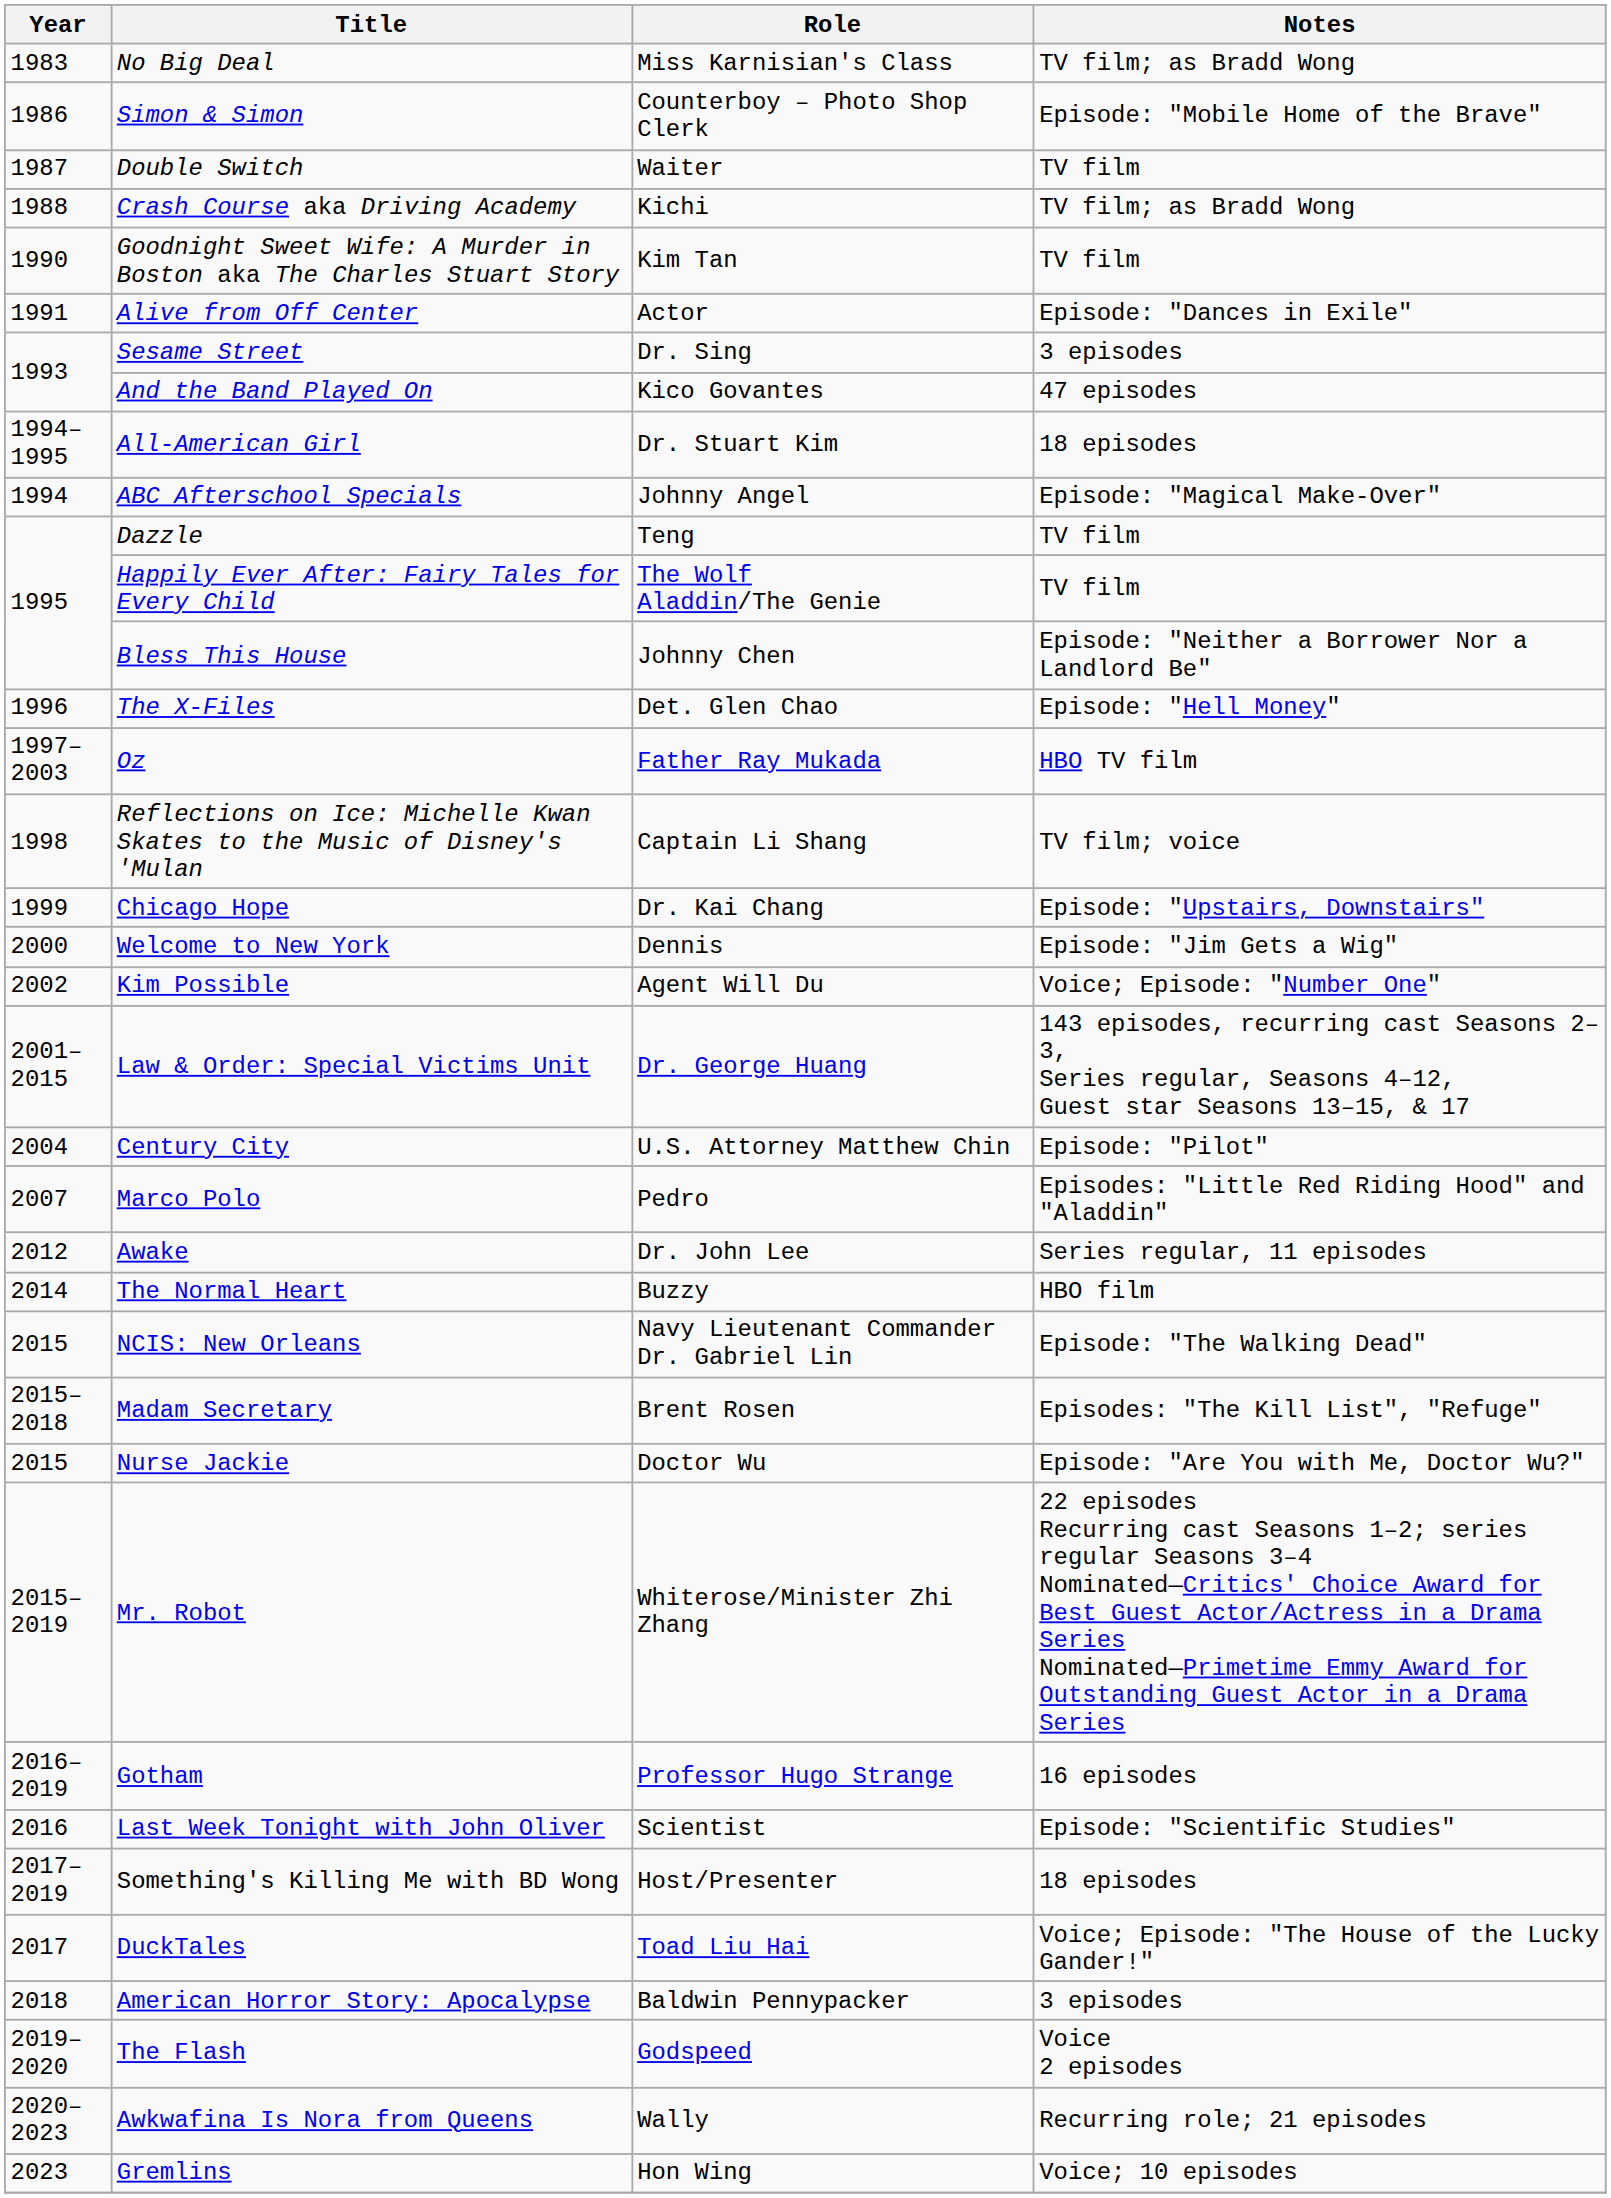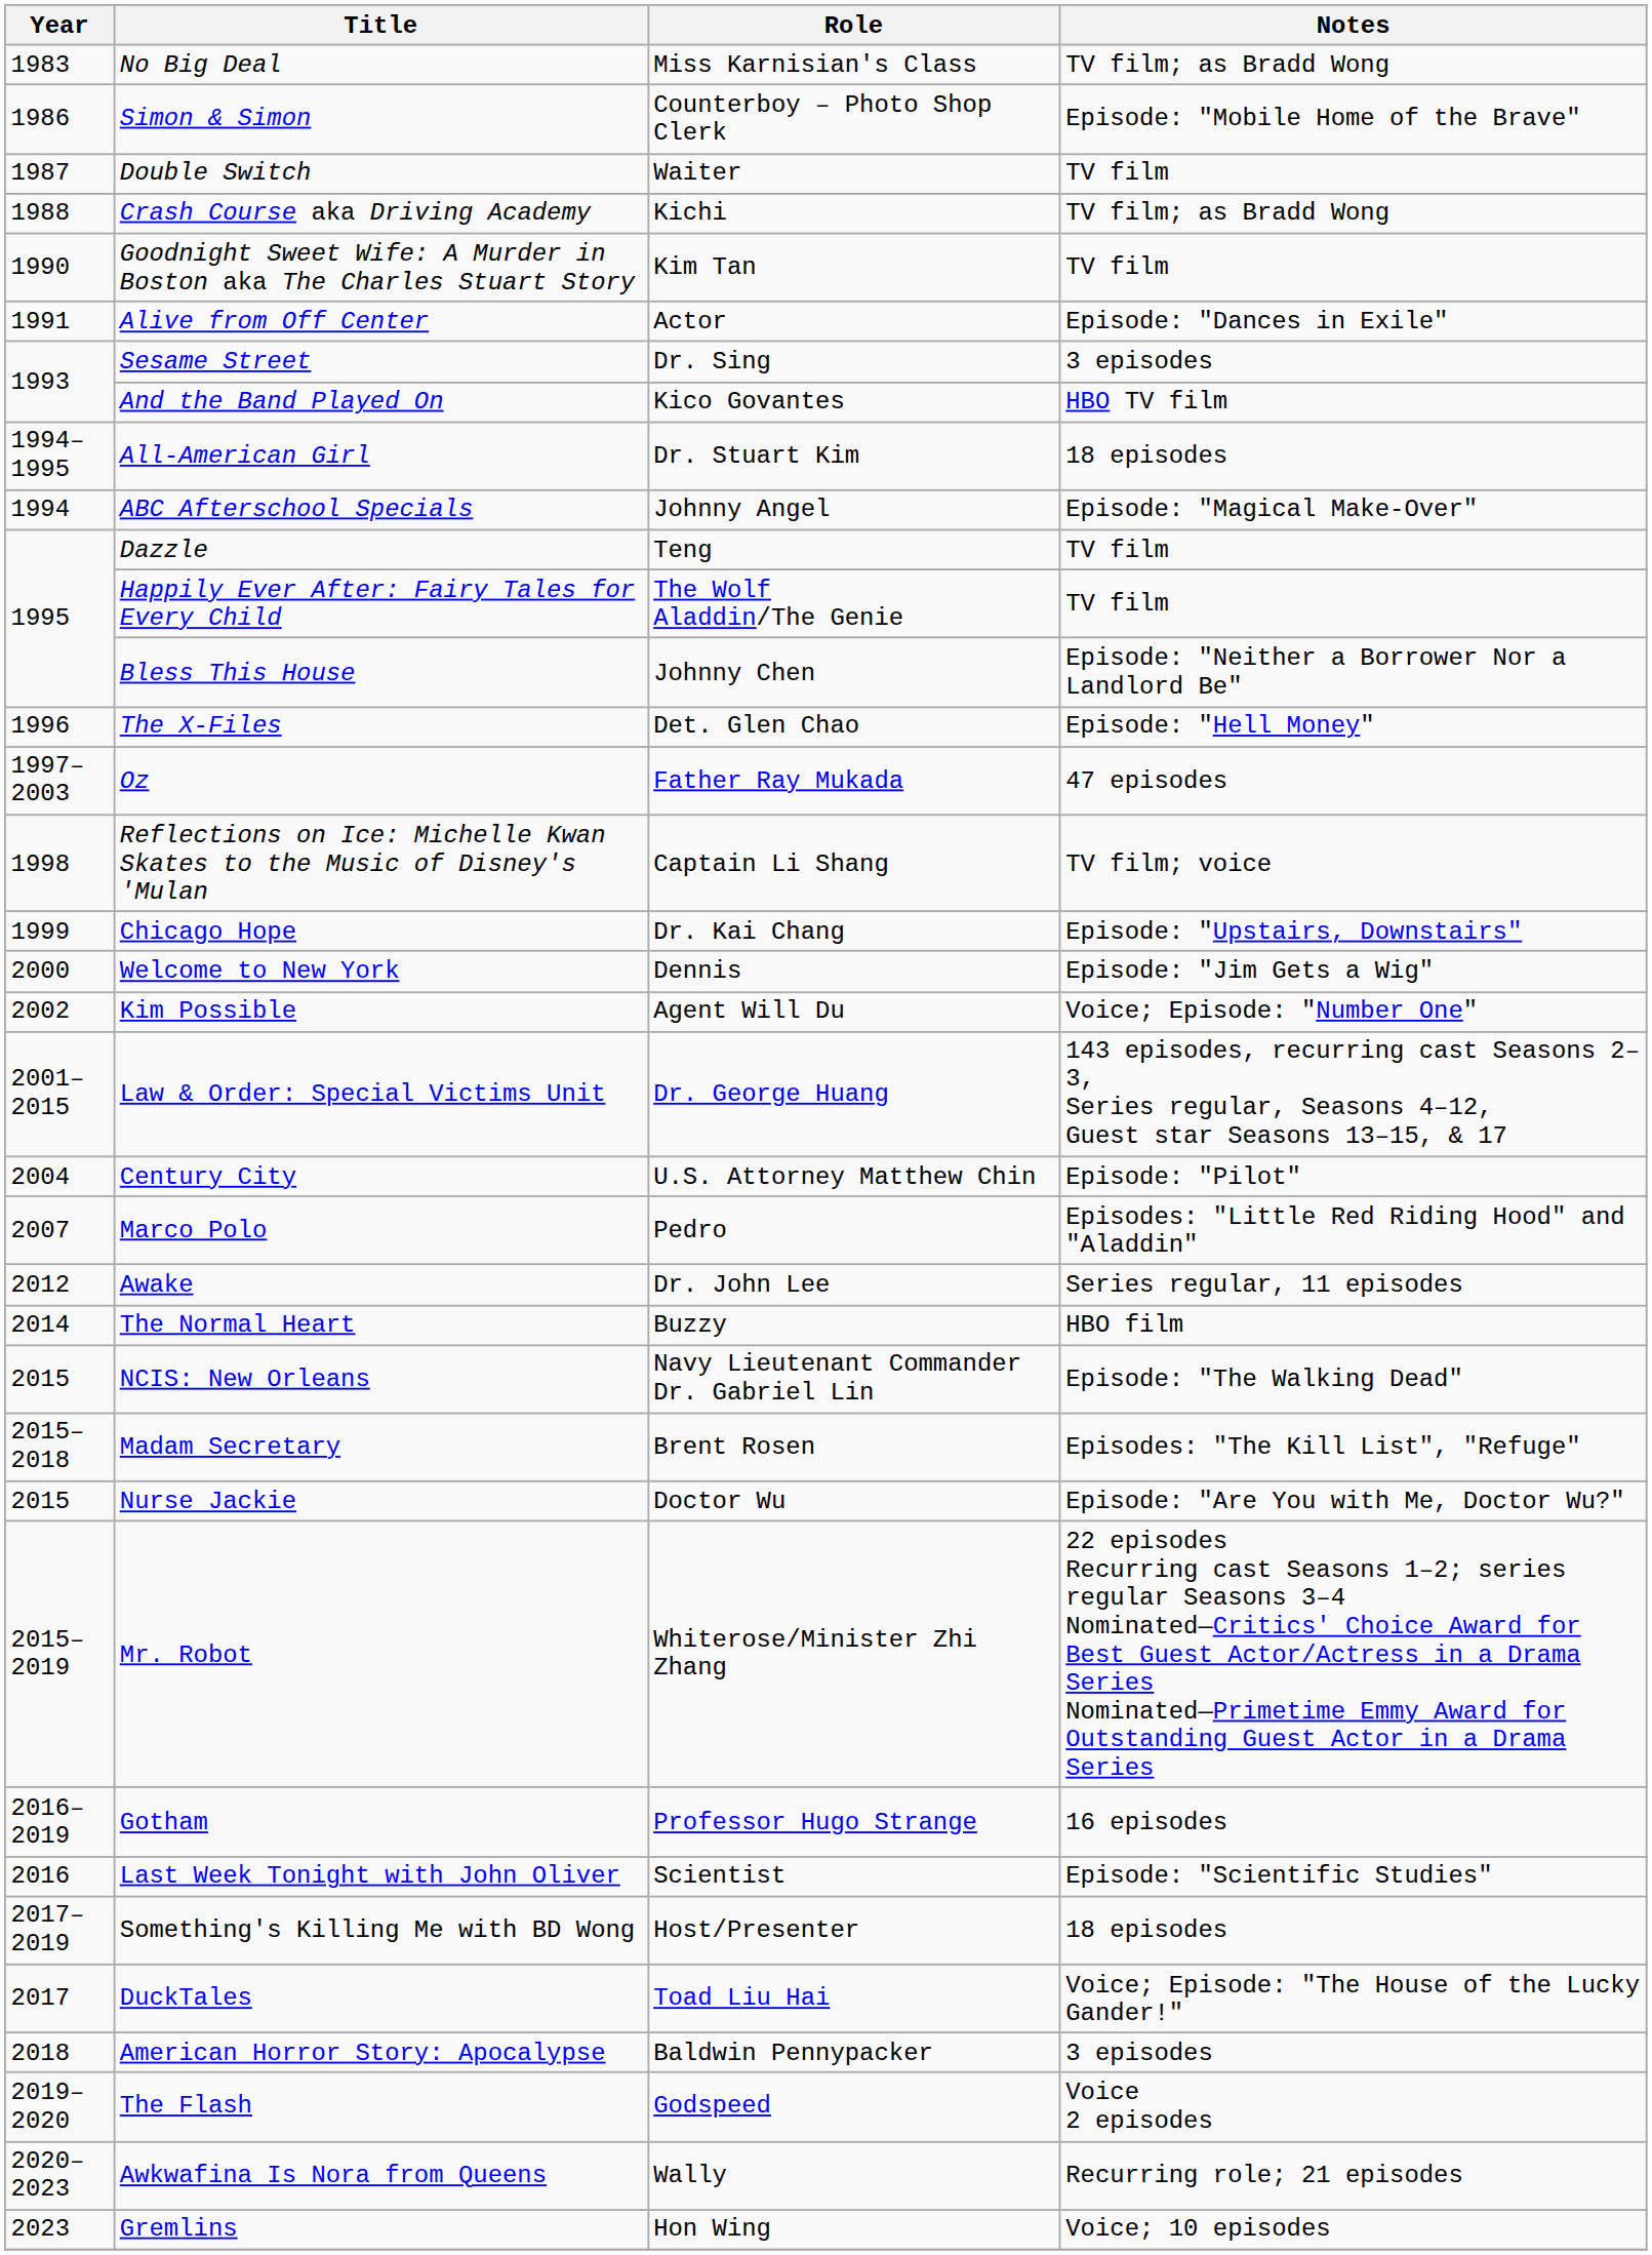 <table class="wikitable sortable">
 <tr>
 <th>Year</th>
 <th>Title</th>
 <th>Role</th>
 <th class="unsortable">Notes</th>
 </tr>
 <tr>
 <td>1983</td>
 <td><em>No Big Deal</em></td>
 <td>Miss Karnisian's Class</td>
 <td>TV film; as Bradd Wong</td>
 </tr>
 <tr>
 <td>1986</td>
 <td><em><a href='#'>Simon & Simon</a></em></td>
 <td>Counterboy – Photo Shop Clerk</td>
 <td>Episode: "Mobile Home of the Brave"</td>
 </tr>
 <tr>
 <td>1987</td>
 <td><em>Double Switch</em></td>
 <td>Waiter</td>
 <td>TV film</td>
 </tr>
 <tr>
 <td>1988</td>
 <td><em><a href='#'>Crash Course</a></em> aka <em>Driving Academy</em></td>
 <td>Kichi</td>
 <td>TV film; as Bradd Wong</td>
 </tr>
 <tr>
 <td>1990</td>
 <td><em>Goodnight Sweet Wife: A Murder in Boston</em> aka <em>The Charles Stuart Story</em></td>
 <td>Kim Tan</td>
 <td>TV film</td>
 </tr>
 <tr>
 <td>1991</td>
 <td><em><a href='#'>Alive from Off Center</a></em></td>
 <td>Actor</td>
 <td>Episode: "Dances in Exile"</td>
 </tr>
 <tr>
 <td rowspan="2">1993</td>
 <td><em><a href='#'>Sesame Street</a></em></td>
 <td>Dr. Sing</td>
 <td>3 episodes</td>
 </tr>
 <tr>
 <td><em><a href='#'>And the Band Played On</a></em></td>
 <td>Kico Govantes</td>
-<td>47 episodes</td>
+<td><a href='#'>HBO</a> TV film</td>
 </tr>
 <tr>
 <td>1994–1995</td>
 <td><em><a href='#'>All-American Girl</a></em></td>
 <td>Dr. Stuart Kim</td>
 <td>18 episodes</td>
 </tr>
 <tr>
 <td>1994</td>
 <td><em><a href='#'>ABC Afterschool Specials</a></em></td>
 <td>Johnny Angel</td>
 <td>Episode: "Magical Make-Over"</td>
 </tr>
 <tr>
 <td rowspan=3>1995</td>
 <td><em>Dazzle</em></td>
 <td>Teng</td>
 <td>TV film</td>
 </tr>
 <tr>
 <td><em><a href='#'>Happily Ever After: Fairy Tales for Every Child</a></em></td>
 <td><a href='#'>The Wolf</a> <br> <a href='#'>Aladdin</a>/The Genie</td>
 <td>TV film</td>
 </tr>
 <tr>
 <td><em><a href='#'>Bless This House</a></em></td>
 <td>Johnny Chen</td>
 <td>Episode: "Neither a Borrower Nor a Landlord Be"</td>
 </tr>
 <tr>
 <td>1996</td>
 <td><em><a href='#'>The X-Files</a></em></td>
 <td>Det. Glen Chao</td>
 <td>Episode: "<a href='#'>Hell Money</a>"</td>
 </tr>
 <tr>
 <td>1997–2003</td>
 <td><em><a href='#'>Oz</a></em></td>
 <td><a href='#'>Father Ray Mukada</a></td>
-<td><a href='#'>HBO</a> TV film</td>
+<td>47 episodes</td>
 </tr>
 <tr>
 <td>1998</td>
 <td><em>Reflections on Ice: Michelle Kwan Skates to the Music of Disney's 'Mulan<strong></td>
 <td>Captain Li Shang</td>
 <td>TV film; voice</td>
 </tr>
 <tr>
 <td>1999</td>
 <td></em><a href='#'>Chicago Hope</a><em></td>
 <td>Dr. Kai Chang</td>
 <td>Episode: "<a href='#'>Upstairs, Downstairs"</a></td>
 </tr>
 <tr>
 <td>2000</td>
 <td></em><a href='#'>Welcome to New York</a><em></td>
 <td>Dennis</td>
 <td>Episode: "Jim Gets a Wig"</td>
 </tr>
 <tr>
 <td>2002</td>
 <td></em><a href='#'>Kim Possible</a><em></td>
 <td>Agent Will Du</td>
 <td>Voice; Episode: "<a href='#'>Number One</a>"</td>
 </tr>
 <tr>
 <td>2001–2015</td>
 <td></em><a href='#'>Law & Order: Special Victims Unit</a><em></td>
 <td><a href='#'>Dr. George Huang</a></td>
 <td>143 episodes, recurring cast Seasons 2–3,<br>Series regular, Seasons 4–12,<br>Guest star Seasons 13–15, & 17</td>
 </tr>
 <tr>
 <td>2004</td>
 <td></em><a href='#'>Century City</a><em></td>
 <td>U.S. Attorney Matthew Chin</td>
 <td>Episode: "Pilot"</td>
 </tr>
 <tr>
 <td>2007</td>
 <td></em><a href='#'>Marco Polo</a><em></td>
 <td>Pedro</td>
 <td>Episodes: "Little Red Riding Hood" and "Aladdin"</td>
 </tr>
 <tr>
 <td>2012</td>
 <td></em><a href='#'>Awake</a><em></td>
 <td>Dr. John Lee</td>
 <td>Series regular, 11 episodes</td>
 </tr>
 <tr>
 <td>2014</td>
 <td></em><a href='#'>The Normal Heart</a><em></td>
 <td>Buzzy</td>
 <td>HBO film</td>
 </tr>
 <tr>
 <td>2015</td>
 <td></em><a href='#'>NCIS: New Orleans</a><em></td>
 <td>Navy Lieutenant Commander Dr. Gabriel Lin</td>
 <td>Episode: "The Walking Dead"</td>
 </tr>
 <tr>
 <td>2015–2018</td>
 <td></em><a href='#'>Madam Secretary</a><em></td>
 <td>Brent Rosen</td>
 <td>Episodes: "The Kill List", "Refuge"</td>
 </tr>
 <tr>
 <td>2015</td>
 <td></em><a href='#'>Nurse Jackie</a><em></td>
 <td>Doctor Wu</td>
 <td>Episode: "Are You with Me, Doctor Wu?"</td>
 </tr>
 <tr>
 <td>2015–2019</td>
 <td></em><a href='#'>Mr. Robot</a><em></td>
 <td>Whiterose/Minister Zhi Zhang</td>
 <td>22 episodes<br>Recurring cast Seasons 1–2; series regular Seasons 3–4<br>Nominated—<a href='#'>Critics' Choice Award for Best Guest Actor/Actress in a Drama Series</a> <br>Nominated—<a href='#'>Primetime Emmy Award for Outstanding Guest Actor in a Drama Series</a></td>
 </tr>
 <tr>
 <td>2016–2019</td>
 <td></em><a href='#'>Gotham</a><em></td>
 <td><a href='#'>Professor Hugo Strange</a></td>
 <td>16 episodes</td>
 </tr>
 <tr>
 <td>2016</td>
 <td></em><a href='#'>Last Week Tonight with John Oliver</a><em></td>
 <td>Scientist</td>
 <td>Episode: "Scientific Studies"</td>
 </tr>
 <tr>
 <td>2017–2019</td>
 <td></em>Something's Killing Me with BD Wong<em></td>
 <td>Host/Presenter</td>
 <td>18 episodes</td>
 </tr>
 <tr>
 <td>2017</td>
 <td></em><a href='#'>DuckTales</a><em></td>
 <td><a href='#'>Toad Liu Hai</a></td>
 <td>Voice; Episode: "The House of the Lucky Gander!"</td>
 </tr>
 <tr>
 <td>2018</td>
 <td></em><a href='#'>American Horror Story: Apocalypse</a><em></td>
 <td>Baldwin Pennypacker</td>
 <td>3 episodes</td>
 </tr>
 <tr>
 <td>2019–2020</td>
 <td></em><a href='#'>The Flash</a><em></td>
 <td><a href='#'>Godspeed</a></td>
 <td>Voice<br>2 episodes</td>
 </tr>
 <tr>
 <td>2020–2023</td>
 <td></em><a href='#'>Awkwafina Is Nora from Queens</a><em></td>
 <td>Wally</td>
 <td>Recurring role; 21 episodes</td>
 </tr>
 <tr>
 <td>2023</td>
 <td></em><a href='#'>Gremlins</a><em></td>
 <td>Hon Wing</td>
 <td>Voice; 10 episodes</td>
 </tr>
 <tr>
 </tr>
 </table>
